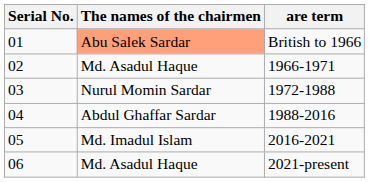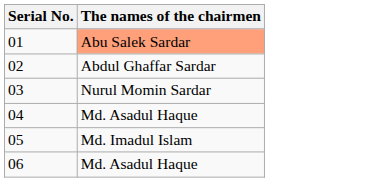 <table class="wikitable">
 <tr>
 <th>Serial No.</th>
 <th>The names of the chairmen</th>
-<th>are term</th>
 </tr>
 <tr>
 <td>01</td>
 <td style="background: lightsalmon;">Abu Salek Sardar</td>
-<td>British to 1966</td>
 </tr>
 <tr>
 <td>02</td>
-<td>Md. Asadul Haque</td>
-<td>1966-1971</td>
+<td>Abdul Ghaffar Sardar</td>
 </tr>
 <tr>
 <td>03</td>
 <td>Nurul Momin Sardar</td>
-<td>1972-1988</td>
 </tr>
 <tr>
 <td>04</td>
-<td>Abdul Ghaffar Sardar</td>
-<td>1988-2016</td>
+<td>Md. Asadul Haque</td>
 </tr>
 <tr>
 <td>05</td>
 <td>Md. Imadul Islam</td>
-<td>2016-2021</td>
 </tr>
 <tr>
 <td>06</td>
 <td>Md. Asadul Haque</td>
-<td>2021-present</td>
 </tr>
 </table>
